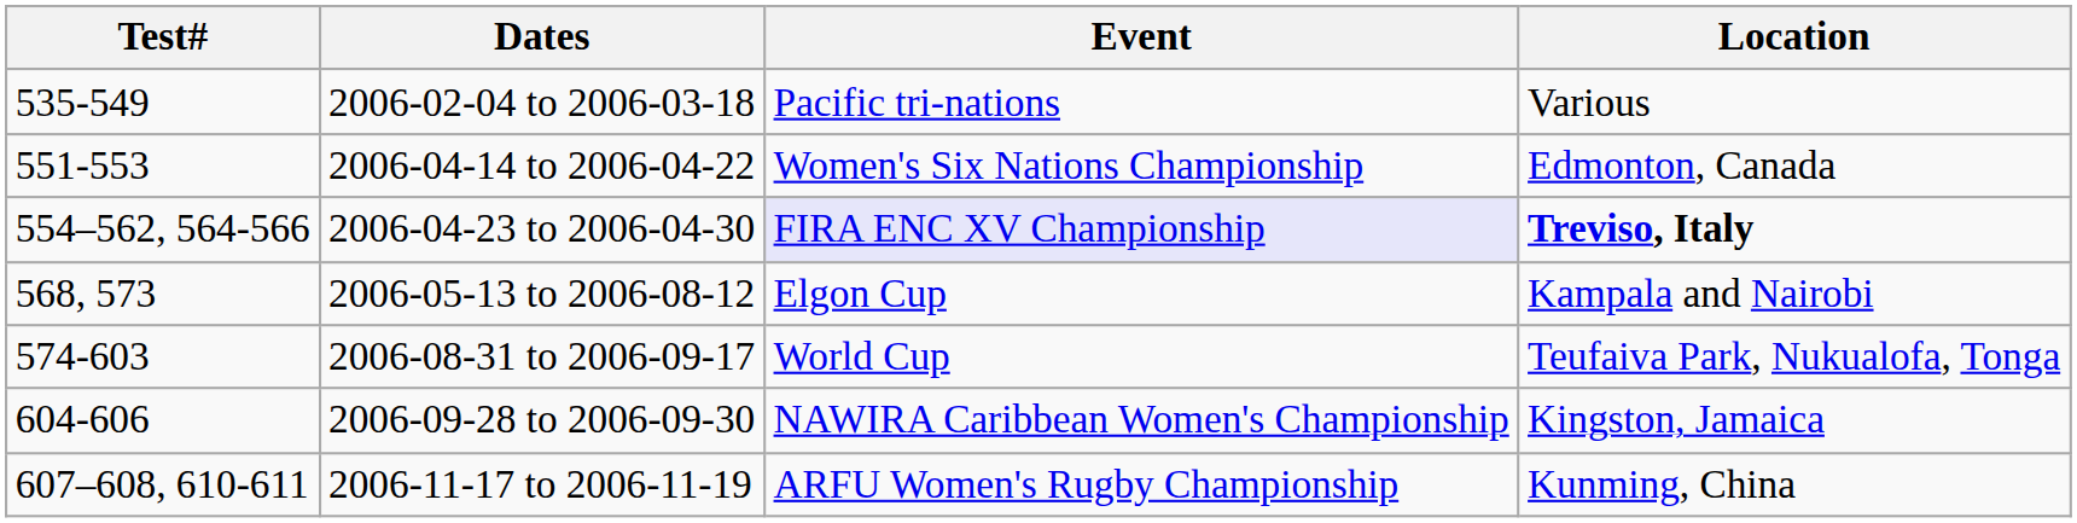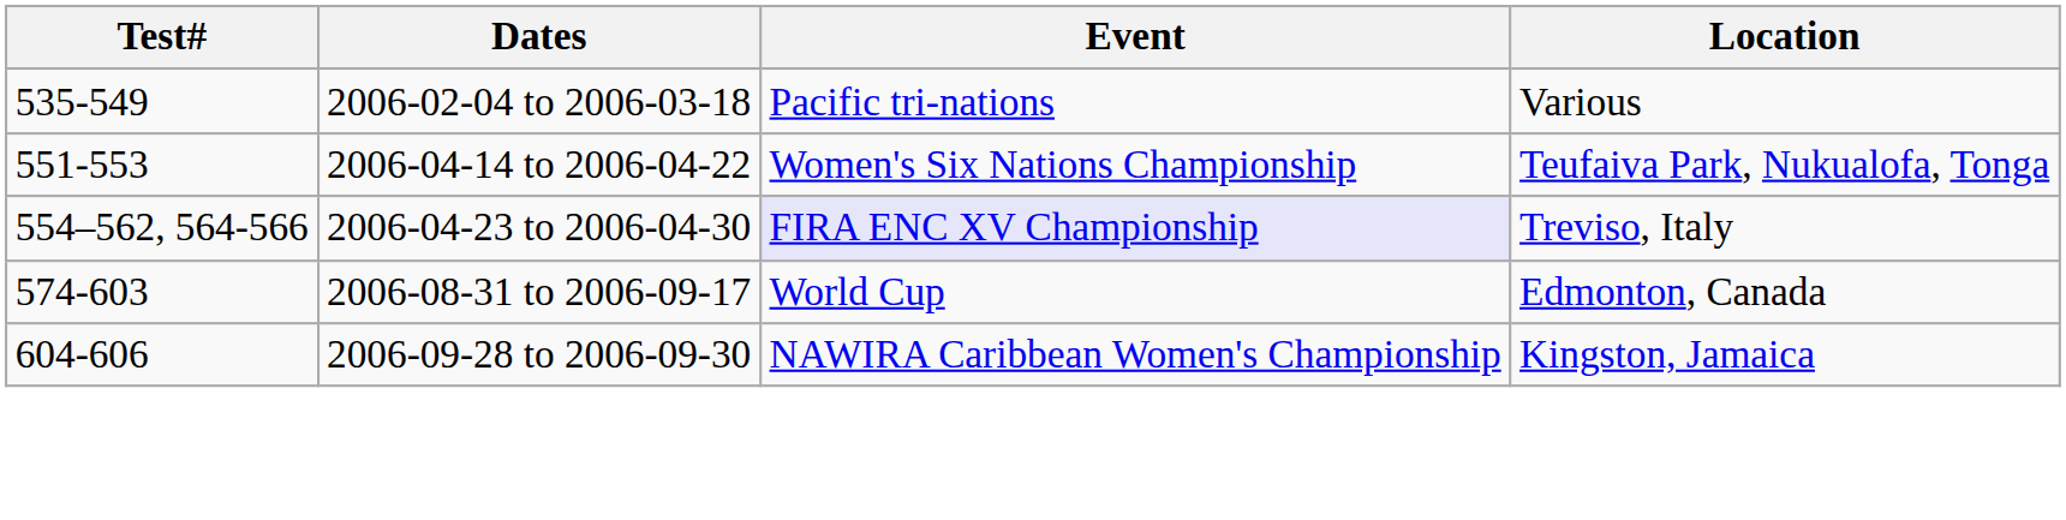 <table class="wikitable">
 <tr>
 <th>Test#</th>
 <th>Dates</th>
 <th>Event</th>
 <th>Location</th>
 </tr>
 <tr>
 <td>535-549</td>
 <td>2006-02-04 to 2006-03-18</td>
 <td><a href='#'>Pacific tri-nations</a></td>
 <td>Various</td>
 </tr>
 <tr>
 <td>551-553</td>
 <td>2006-04-14 to 2006-04-22</td>
 <td><a href='#'>Women's Six Nations Championship</a></td>
-<td><a href='#'>Edmonton</a>, Canada</td>
+<td><a href='#'>Teufaiva Park</a>, <a href='#'>Nukualofa</a>, <a href='#'>Tonga</a></td>
 </tr>
 <tr>
 <td>554–562, 564-566</td>
 <td>2006-04-23 to 2006-04-30</td>
 <td style="background: lavender;"><a href='#'>FIRA ENC XV Championship</a></td>
-<td><strong><a href='#'>Treviso</a>, Italy</strong></td>
-</tr>
-<tr>
-<td>568, 573</td>
-<td>2006-05-13 to 2006-08-12</td>
-<td><a href='#'>Elgon Cup</a></td>
-<td><a href='#'>Kampala</a> and <a href='#'>Nairobi</a></td>
+<td><a href='#'>Treviso</a>, Italy</td>
 </tr>
 <tr>
 <td>574-603</td>
 <td>2006-08-31 to 2006-09-17</td>
 <td><a href='#'>World Cup</a></td>
-<td><a href='#'>Teufaiva Park</a>, <a href='#'>Nukualofa</a>, <a href='#'>Tonga</a></td>
+<td><a href='#'>Edmonton</a>, Canada</td>
 </tr>
 <tr>
 <td>604-606</td>
 <td>2006-09-28 to 2006-09-30</td>
 <td><a href='#'>NAWIRA Caribbean Women's Championship</a></td>
 <td><a href='#'>Kingston, Jamaica</a></td>
 </tr>
-<tr>
-<td>607–608, 610-611</td>
-<td>2006-11-17 to 2006-11-19</td>
-<td><a href='#'>ARFU Women's Rugby Championship</a></td>
-<td><a href='#'>Kunming</a>, China</td>
-</tr>
 </table>
